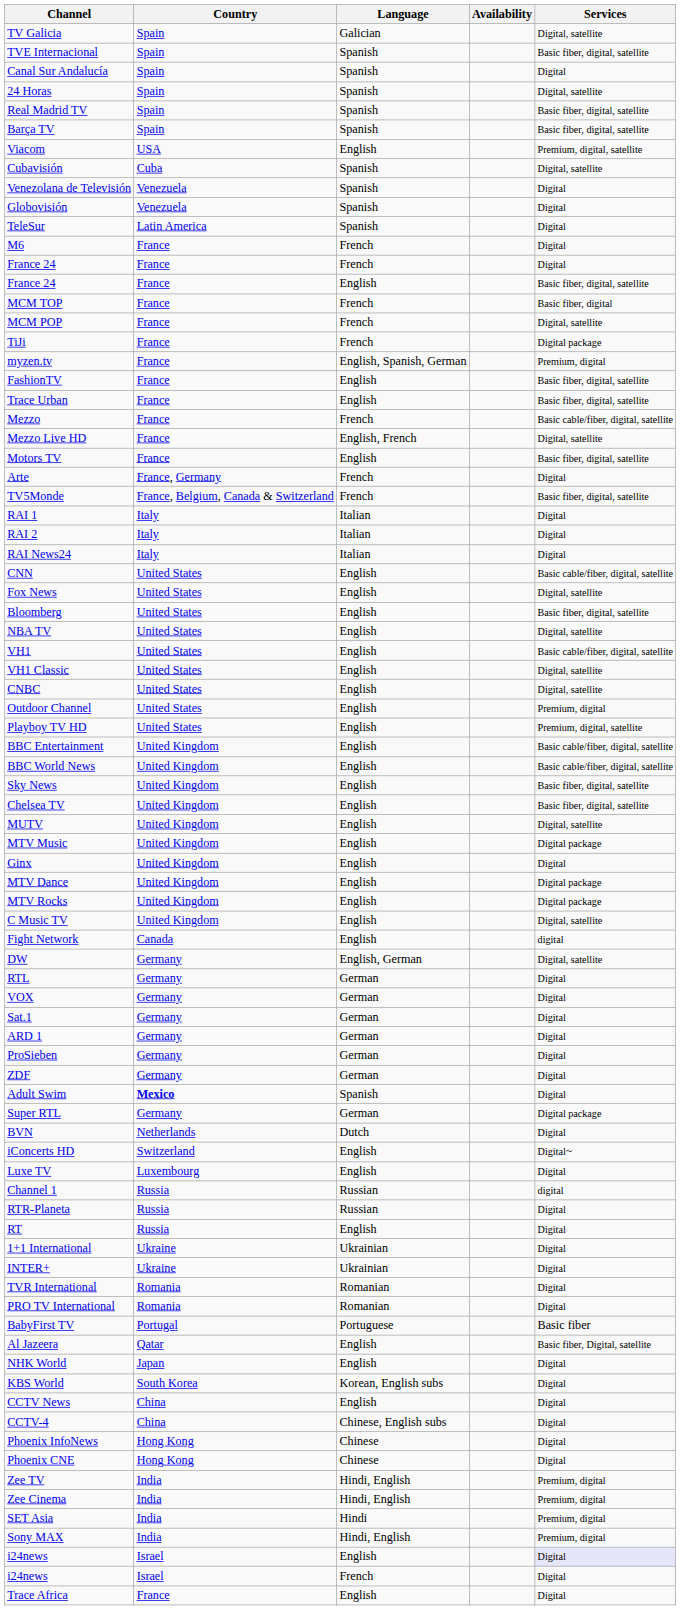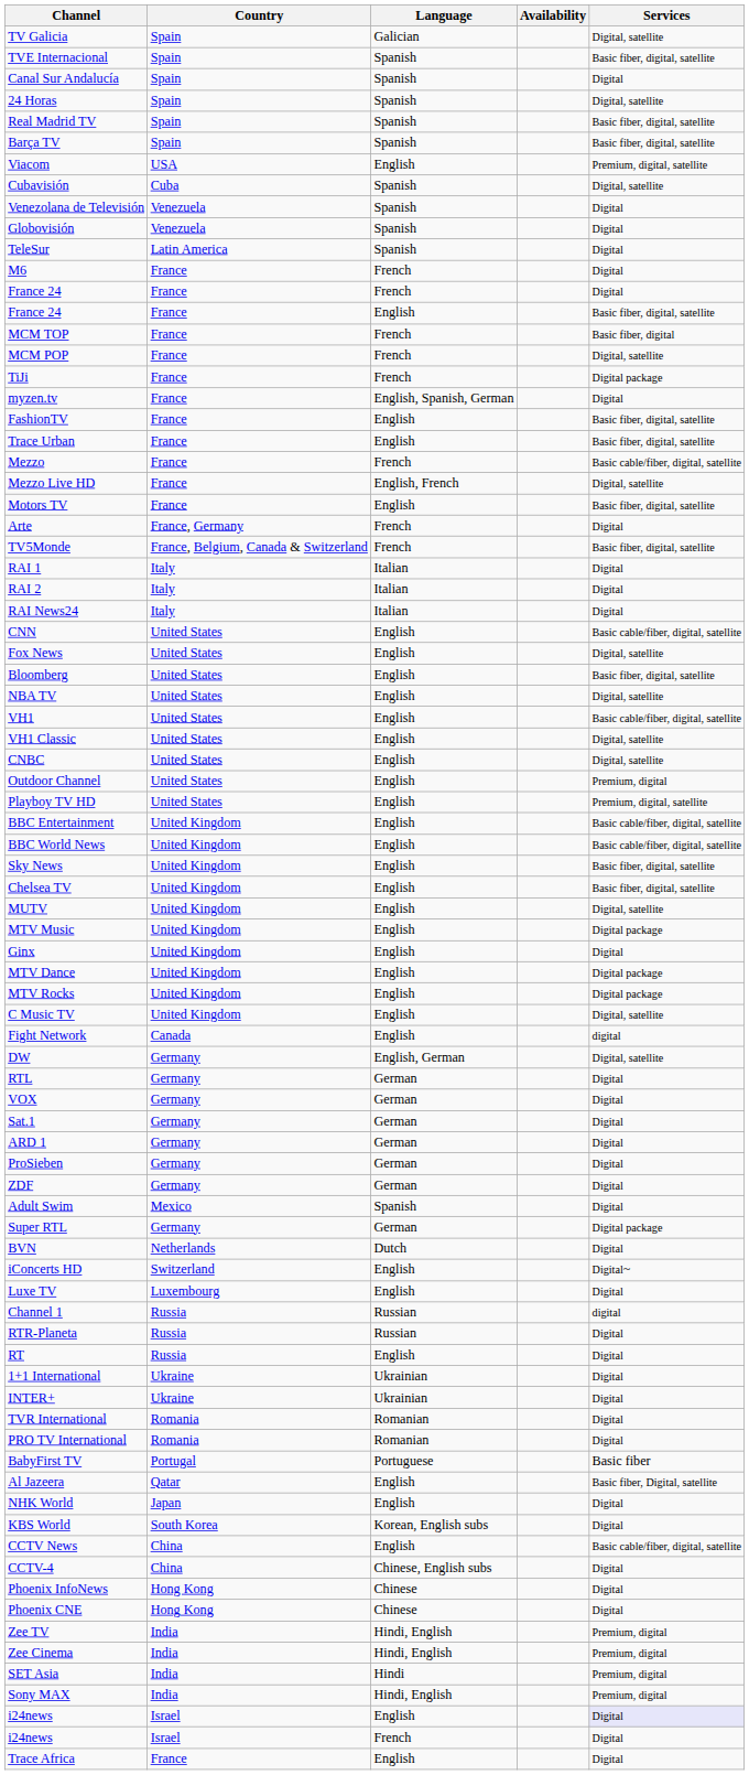 <table class="wikitable sortable">
 <tr>
 <th>Channel</th>
 <th>Country</th>
 <th>Language</th>
 <th>Availability</th>
 <th>Services</th>
 </tr>
 <tr>
 <td><a href='#'>TV Galicia</a></td>
 <td><a href='#'>Spain</a></td>
 <td>Galician</td>
 <td></td>
 <td><small>Digital, satellite</small></td>
 </tr>
 <tr>
 <td><a href='#'>TVE Internacional</a></td>
 <td><a href='#'>Spain</a></td>
 <td>Spanish</td>
 <td></td>
 <td><small>Basic fiber, digital, satellite</small></td>
 </tr>
 <tr>
 <td><a href='#'>Canal Sur Andalucía</a></td>
 <td><a href='#'>Spain</a></td>
 <td>Spanish</td>
 <td></td>
 <td><small>Digital</small></td>
 </tr>
 <tr>
 <td><a href='#'>24 Horas</a></td>
 <td><a href='#'>Spain</a></td>
 <td>Spanish</td>
 <td></td>
 <td><small>Digital, satellite</small></td>
 </tr>
 <tr>
 <td><a href='#'>Real Madrid TV</a></td>
 <td><a href='#'>Spain</a></td>
 <td>Spanish</td>
 <td></td>
 <td><small>Basic fiber, digital, satellite</small></td>
 </tr>
 <tr>
 <td><a href='#'>Barça TV</a></td>
 <td><a href='#'>Spain</a></td>
 <td>Spanish</td>
 <td></td>
 <td><small>Basic fiber, digital, satellite</small></td>
 </tr>
 <tr>
 <td><a href='#'>Viacom</a></td>
 <td><a href='#'>USA</a></td>
 <td>English</td>
 <td></td>
 <td><small>Premium, digital, satellite</small></td>
 </tr>
 <tr>
 <td><a href='#'>Cubavisión</a></td>
 <td><a href='#'>Cuba</a></td>
 <td>Spanish</td>
 <td></td>
 <td><small>Digital, satellite</small></td>
 </tr>
 <tr>
 <td><a href='#'>Venezolana de Televisión</a></td>
 <td><a href='#'>Venezuela</a></td>
 <td>Spanish</td>
 <td></td>
 <td><small>Digital</small></td>
 </tr>
 <tr>
 <td><a href='#'>Globovisión</a></td>
 <td><a href='#'>Venezuela</a></td>
 <td>Spanish</td>
 <td></td>
 <td><small>Digital</small></td>
 </tr>
 <tr>
 <td><a href='#'>TeleSur</a></td>
 <td><a href='#'>Latin America</a></td>
 <td>Spanish</td>
 <td></td>
 <td><small>Digital</small></td>
 </tr>
 <tr>
 <td><a href='#'>M6</a></td>
 <td><a href='#'>France</a></td>
 <td>French</td>
 <td></td>
 <td><small>Digital</small></td>
 </tr>
 <tr>
 <td><a href='#'>France 24</a></td>
 <td><a href='#'>France</a></td>
 <td>French</td>
 <td></td>
 <td><small>Digital</small></td>
 </tr>
 <tr>
 <td><a href='#'>France 24</a></td>
 <td><a href='#'>France</a></td>
 <td>English</td>
 <td></td>
 <td><small>Basic fiber, digital, satellite</small></td>
 </tr>
 <tr>
 <td><a href='#'>MCM TOP</a></td>
 <td><a href='#'>France</a></td>
 <td>French</td>
 <td></td>
 <td><small>Basic fiber, digital</small></td>
 </tr>
 <tr>
 <td><a href='#'>MCM POP</a></td>
 <td><a href='#'>France</a></td>
 <td>French</td>
 <td></td>
 <td><small>Digital, satellite</small></td>
 </tr>
 <tr>
 <td><a href='#'>TiJi</a></td>
 <td><a href='#'>France</a></td>
 <td>French</td>
 <td></td>
 <td><small>Digital package</small></td>
 </tr>
 <tr>
 <td><a href='#'>myzen.tv</a></td>
 <td><a href='#'>France</a></td>
 <td>English, Spanish, German</td>
 <td></td>
-<td><small>Premium, digital</small></td>
+<td><small>Digital</small></td>
 </tr>
 <tr>
 <td><a href='#'>FashionTV</a></td>
 <td><a href='#'>France</a></td>
 <td>English</td>
 <td></td>
 <td><small>Basic fiber, digital, satellite</small></td>
 </tr>
 <tr>
 <td><a href='#'>Trace Urban</a></td>
 <td><a href='#'>France</a></td>
 <td>English</td>
 <td></td>
 <td><small>Basic fiber, digital, satellite</small></td>
 </tr>
 <tr>
 <td><a href='#'>Mezzo</a></td>
 <td><a href='#'>France</a></td>
 <td>French</td>
 <td></td>
 <td><small>Basic cable/fiber, digital, satellite</small></td>
 </tr>
 <tr>
 <td><a href='#'>Mezzo Live HD</a></td>
 <td><a href='#'>France</a></td>
 <td>English, French</td>
 <td></td>
 <td><small>Digital, satellite</small></td>
 </tr>
 <tr>
 <td><a href='#'>Motors TV</a></td>
 <td><a href='#'>France</a></td>
 <td>English</td>
 <td></td>
 <td><small>Basic fiber, digital, satellite</small></td>
 </tr>
 <tr>
 <td><a href='#'>Arte</a></td>
 <td><a href='#'>France</a>, <a href='#'>Germany</a></td>
 <td>French</td>
 <td></td>
 <td><small>Digital</small></td>
 </tr>
 <tr>
 <td><a href='#'>TV5Monde</a></td>
 <td><a href='#'>France</a>, <a href='#'>Belgium</a>, <a href='#'>Canada</a> & <a href='#'>Switzerland</a></td>
 <td>French</td>
 <td></td>
 <td><small>Basic fiber, digital, satellite</small></td>
 </tr>
 <tr>
 <td><a href='#'>RAI 1</a></td>
 <td><a href='#'>Italy</a></td>
 <td>Italian</td>
 <td></td>
 <td><small>Digital</small></td>
 </tr>
 <tr>
 <td><a href='#'>RAI 2</a></td>
 <td><a href='#'>Italy</a></td>
 <td>Italian</td>
 <td></td>
 <td><small>Digital</small></td>
 </tr>
 <tr>
 <td><a href='#'>RAI News24</a></td>
 <td><a href='#'>Italy</a></td>
 <td>Italian</td>
 <td></td>
 <td><small>Digital</small></td>
 </tr>
 <tr>
 <td><a href='#'>CNN</a></td>
 <td><a href='#'>United States</a></td>
 <td>English</td>
 <td></td>
 <td><small>Basic cable/fiber, digital, satellite</small></td>
 </tr>
 <tr>
 <td><a href='#'>Fox News</a></td>
 <td><a href='#'>United States</a></td>
 <td>English</td>
 <td></td>
 <td><small>Digital, satellite</small></td>
 </tr>
 <tr>
 <td><a href='#'>Bloomberg</a></td>
 <td><a href='#'>United States</a></td>
 <td>English</td>
 <td></td>
 <td><small>Basic fiber, digital, satellite</small></td>
 </tr>
 <tr>
 <td><a href='#'>NBA TV</a></td>
 <td><a href='#'>United States</a></td>
 <td>English</td>
 <td></td>
 <td><small>Digital, satellite</small></td>
 </tr>
 <tr>
 <td><a href='#'>VH1</a></td>
 <td><a href='#'>United States</a></td>
 <td>English</td>
 <td></td>
 <td><small>Basic cable/fiber, digital, satellite</small></td>
 </tr>
 <tr>
 <td><a href='#'>VH1 Classic</a></td>
 <td><a href='#'>United States</a></td>
 <td>English</td>
 <td></td>
 <td><small>Digital, satellite</small></td>
 </tr>
 <tr>
 <td><a href='#'>CNBC</a></td>
 <td><a href='#'>United States</a></td>
 <td>English</td>
 <td></td>
 <td><small>Digital, satellite</small></td>
 </tr>
 <tr>
 <td><a href='#'>Outdoor Channel</a></td>
 <td><a href='#'>United States</a></td>
 <td>English</td>
 <td></td>
 <td><small>Premium, digital</small></td>
 </tr>
 <tr>
 <td><a href='#'>Playboy TV HD</a></td>
 <td><a href='#'>United States</a></td>
 <td>English</td>
 <td></td>
 <td><small>Premium, digital, satellite</small></td>
 </tr>
 <tr>
 <td><a href='#'>BBC Entertainment</a></td>
 <td><a href='#'>United Kingdom</a></td>
 <td>English</td>
 <td></td>
 <td><small>Basic cable/fiber, digital, satellite</small></td>
 </tr>
 <tr>
 <td><a href='#'>BBC World News</a></td>
 <td><a href='#'>United Kingdom</a></td>
 <td>English</td>
 <td></td>
 <td><small>Basic cable/fiber, digital, satellite</small></td>
 </tr>
 <tr>
 <td><a href='#'>Sky News</a></td>
 <td><a href='#'>United Kingdom</a></td>
 <td>English</td>
 <td></td>
 <td><small>Basic fiber, digital, satellite</small></td>
 </tr>
 <tr>
 <td><a href='#'>Chelsea TV</a></td>
 <td><a href='#'>United Kingdom</a></td>
 <td>English</td>
 <td></td>
 <td><small>Basic fiber, digital, satellite</small></td>
 </tr>
 <tr>
 <td><a href='#'>MUTV</a></td>
 <td><a href='#'>United Kingdom</a></td>
 <td>English</td>
 <td></td>
 <td><small>Digital, satellite</small></td>
 </tr>
 <tr>
 <td><a href='#'>MTV Music</a></td>
 <td><a href='#'>United Kingdom</a></td>
 <td>English</td>
 <td></td>
 <td><small>Digital package</small></td>
 </tr>
 <tr>
 <td><a href='#'>Ginx</a></td>
 <td><a href='#'>United Kingdom</a></td>
 <td>English</td>
 <td></td>
 <td><small>Digital</small></td>
 </tr>
 <tr>
 <td><a href='#'>MTV Dance</a></td>
 <td><a href='#'>United Kingdom</a></td>
 <td>English</td>
 <td></td>
 <td><small>Digital package</small></td>
 </tr>
 <tr>
 <td><a href='#'>MTV Rocks</a></td>
 <td><a href='#'>United Kingdom</a></td>
 <td>English</td>
 <td></td>
 <td><small>Digital package</small></td>
 </tr>
 <tr>
 <td><a href='#'>C Music TV</a></td>
 <td><a href='#'>United Kingdom</a></td>
 <td>English</td>
 <td></td>
 <td><small>Digital, satellite</small></td>
 </tr>
 <tr>
 <td><a href='#'>Fight Network</a></td>
 <td><a href='#'>Canada</a></td>
 <td>English</td>
 <td></td>
 <td><small>digital</small></td>
 </tr>
 <tr>
 <td><a href='#'>DW</a></td>
 <td><a href='#'>Germany</a></td>
 <td>English, German</td>
 <td></td>
 <td><small>Digital, satellite</small></td>
 </tr>
 <tr>
 <td><a href='#'>RTL</a></td>
 <td><a href='#'>Germany</a></td>
 <td>German</td>
 <td></td>
 <td><small>Digital</small></td>
 </tr>
 <tr>
 <td><a href='#'>VOX</a></td>
 <td><a href='#'>Germany</a></td>
 <td>German</td>
 <td></td>
 <td><small>Digital</small></td>
 </tr>
 <tr>
 <td><a href='#'>Sat.1</a></td>
 <td><a href='#'>Germany</a></td>
 <td>German</td>
 <td></td>
 <td><small>Digital</small></td>
 </tr>
 <tr>
 <td><a href='#'>ARD 1</a></td>
 <td><a href='#'>Germany</a></td>
 <td>German</td>
 <td></td>
 <td><small>Digital</small></td>
 </tr>
 <tr>
 <td><a href='#'>ProSieben</a></td>
 <td><a href='#'>Germany</a></td>
 <td>German</td>
 <td></td>
 <td><small>Digital</small></td>
 </tr>
 <tr>
 <td><a href='#'>ZDF</a></td>
 <td><a href='#'>Germany</a></td>
 <td>German</td>
 <td></td>
 <td><small>Digital</small></td>
 </tr>
 <tr>
 <td><a href='#'>Adult Swim</a></td>
-<td><strong><a href='#'>Mexico</a></strong></td>
+<td><a href='#'>Mexico</a></td>
 <td>Spanish</td>
 <td></td>
 <td><small>Digital</small></td>
 </tr>
 <tr>
 <td><a href='#'>Super RTL</a></td>
 <td><a href='#'>Germany</a></td>
 <td>German</td>
 <td></td>
 <td><small>Digital package</small></td>
 </tr>
 <tr>
 <td><a href='#'>BVN</a></td>
 <td><a href='#'>Netherlands</a></td>
 <td>Dutch</td>
 <td></td>
 <td><small>Digital</small></td>
 </tr>
 <tr>
 <td><a href='#'>iConcerts HD</a></td>
 <td><a href='#'>Switzerland</a></td>
 <td>English</td>
 <td></td>
 <td><small>Digital</small>~</td>
 </tr>
 <tr>
 <td><a href='#'>Luxe TV</a></td>
 <td><a href='#'>Luxembourg</a></td>
 <td>English</td>
 <td></td>
 <td><small>Digital</small></td>
 </tr>
 <tr>
 <td><a href='#'>Channel 1</a></td>
 <td><a href='#'>Russia</a></td>
 <td>Russian</td>
 <td></td>
 <td><small>digital</small></td>
 </tr>
 <tr>
 <td><a href='#'>RTR-Planeta</a></td>
 <td><a href='#'>Russia</a></td>
 <td>Russian</td>
 <td></td>
 <td><small>Digital</small></td>
 </tr>
 <tr>
 <td><a href='#'>RT</a></td>
 <td><a href='#'>Russia</a></td>
 <td>English</td>
 <td></td>
 <td><small>Digital</small></td>
 </tr>
 <tr>
 <td><a href='#'>1+1 International</a></td>
 <td><a href='#'>Ukraine</a></td>
 <td>Ukrainian</td>
 <td></td>
 <td><small>Digital</small></td>
 </tr>
 <tr>
 <td><a href='#'>INTER+</a></td>
 <td><a href='#'>Ukraine</a></td>
 <td>Ukrainian</td>
 <td></td>
 <td><small>Digital</small></td>
 </tr>
 <tr>
 <td><a href='#'>TVR International</a></td>
 <td><a href='#'>Romania</a></td>
 <td>Romanian</td>
 <td></td>
 <td><small>Digital</small></td>
 </tr>
 <tr>
 <td><a href='#'>PRO TV International</a></td>
 <td><a href='#'>Romania</a></td>
 <td>Romanian</td>
 <td></td>
 <td><small>Digital</small></td>
 </tr>
 <tr>
 <td><a href='#'>BabyFirst TV</a></td>
 <td><a href='#'>Portugal</a></td>
 <td>Portuguese</td>
 <td></td>
 <td>Basic fiber</td>
 </tr>
 <tr>
 <td><a href='#'>Al Jazeera</a></td>
 <td><a href='#'>Qatar</a></td>
 <td>English</td>
 <td></td>
 <td><small>Basic fiber, Digital, satellite</small></td>
 </tr>
 <tr>
 <td><a href='#'>NHK World</a></td>
 <td><a href='#'>Japan</a></td>
 <td>English</td>
 <td></td>
 <td><small>Digital</small></td>
 </tr>
 <tr>
 <td><a href='#'>KBS World</a></td>
 <td><a href='#'>South Korea</a></td>
 <td>Korean, English subs</td>
 <td></td>
 <td><small>Digital</small></td>
 </tr>
 <tr>
 <td><a href='#'>CCTV News</a></td>
 <td><a href='#'>China</a></td>
 <td>English</td>
 <td></td>
-<td><small>Digital</small></td>
+<td><small>Basic cable/fiber, digital, satellite</small></td>
 </tr>
 <tr>
 <td><a href='#'>CCTV-4</a></td>
 <td><a href='#'>China</a></td>
 <td>Chinese, English subs</td>
 <td></td>
 <td><small>Digital</small></td>
 </tr>
 <tr>
 <td><a href='#'>Phoenix InfoNews</a></td>
 <td><a href='#'>Hong Kong</a></td>
 <td>Chinese</td>
 <td></td>
 <td><small>Digital</small></td>
 </tr>
 <tr>
 <td><a href='#'>Phoenix CNE</a></td>
 <td><a href='#'>Hong Kong</a></td>
 <td>Chinese</td>
 <td></td>
 <td><small>Digital</small></td>
 </tr>
 <tr>
 <td><a href='#'>Zee TV</a></td>
 <td><a href='#'>India</a></td>
 <td>Hindi, English</td>
 <td></td>
 <td><small>Premium, digital</small></td>
 </tr>
 <tr>
 <td><a href='#'>Zee Cinema</a></td>
 <td><a href='#'>India</a></td>
 <td>Hindi, English</td>
 <td></td>
 <td><small>Premium, digital</small></td>
 </tr>
 <tr>
 <td><a href='#'>SET Asia</a></td>
 <td><a href='#'>India</a></td>
 <td>Hindi</td>
 <td></td>
 <td><small>Premium, digital</small></td>
 </tr>
 <tr>
 <td><a href='#'>Sony MAX</a></td>
 <td><a href='#'>India</a></td>
 <td>Hindi, English</td>
 <td></td>
 <td><small>Premium, digital</small></td>
 </tr>
 <tr>
 <td><a href='#'>i24news</a></td>
 <td><a href='#'>Israel</a></td>
 <td>English</td>
 <td></td>
 <td style="background: lavender;"><small>Digital</small></td>
 </tr>
 <tr>
 <td><a href='#'>i24news</a></td>
 <td><a href='#'>Israel</a></td>
 <td>French</td>
 <td></td>
 <td><small>Digital</small></td>
 </tr>
 <tr>
 <td><a href='#'>Trace Africa</a></td>
 <td><a href='#'>France</a></td>
 <td>English</td>
 <td></td>
 <td><small>Digital</small></td>
 </tr>
 </table>
